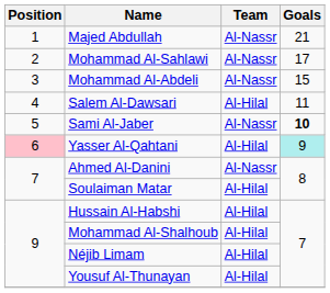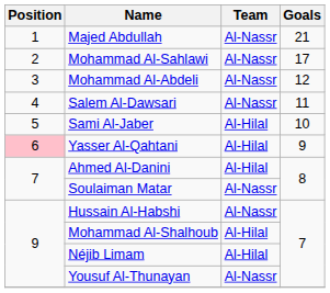 <table class="wikitable" style="text-align: center;">
 <tr>
 <th>Position</th>
 <th>Name</th>
 <th>Team</th>
 <th>Goals</th>
 </tr>
 <tr>
 <td rowspan="1">1</td>
 <td align="left"> <a href='#'>Majed Abdullah</a></td>
 <td align="left"><a href='#'>Al-Nassr</a></td>
 <td rowspan="1">21</td>
 </tr>
 <tr>
 <td rowspan="1">2</td>
 <td align="left"> <a href='#'>Mohammad Al-Sahlawi</a></td>
 <td align="left"><a href='#'>Al-Nassr</a></td>
 <td rowspan="1">17</td>
 </tr>
 <tr>
 <td rowspan="1">3</td>
 <td align="left"> <a href='#'>Mohammad Al-Abdeli</a></td>
 <td align="left"><a href='#'>Al-Nassr</a></td>
-<td rowspan="1">15</td>
+<td rowspan="1">12</td>
 </tr>
 <tr>
 <td rowspan="1">4</td>
 <td align="left"> <a href='#'>Salem Al-Dawsari</a></td>
-<td align="left"><a href='#'>Al-Hilal</a></td>
+<td align="left"><a href='#'>Al-Nassr</a></td>
 <td rowspan="1">11</td>
 </tr>
 <tr>
 <td rowspan="1">5</td>
 <td align="left"> <a href='#'>Sami Al-Jaber</a></td>
-<td align="left"><a href='#'>Al-Nassr</a></td>
-<td rowspan="1"><strong>10</strong></td>
+<td align="left"><a href='#'>Al-Hilal</a></td>
+<td rowspan="1">10</td>
 </tr>
 <tr>
 <td rowspan="1" style="background: pink;">6</td>
 <td align="left"> <a href='#'>Yasser Al-Qahtani</a></td>
 <td align="left"><a href='#'>Al-Hilal</a></td>
-<td rowspan="1" style="background: paleturquoise;">9</td>
+<td rowspan="1">9</td>
 </tr>
 <tr>
 <td rowspan="2">7</td>
 <td align="left"> <a href='#'>Ahmed Al-Danini</a></td>
-<td align="left"><a href='#'>Al-Nassr</a></td>
+<td align="left"><a href='#'>Al-Hilal</a></td>
 <td rowspan="2">8</td>
 </tr>
 <tr>
 <td align="left"> <a href='#'>Soulaiman Matar</a></td>
-<td align="left"><a href='#'>Al-Hilal</a></td>
+<td align="left"><a href='#'>Al-Nassr</a></td>
 </tr>
 <tr>
 <td rowspan="4">9</td>
 <td align="left"> <a href='#'>Hussain Al-Habshi</a></td>
-<td align="left"><a href='#'>Al-Hilal</a></td>
+<td align="left"><a href='#'>Al-Nassr</a></td>
 <td rowspan="4">7</td>
 </tr>
 <tr>
 <td align="left"> <a href='#'>Mohammad Al-Shalhoub</a></td>
 <td align="left"><a href='#'>Al-Hilal</a></td>
 </tr>
 <tr>
 <td align="left"> <a href='#'>Néjib Limam</a></td>
 <td align="left"><a href='#'>Al-Hilal</a></td>
 </tr>
 <tr>
 <td align="left"> <a href='#'>Yousuf Al-Thunayan</a></td>
-<td align="left"><a href='#'>Al-Hilal</a></td>
+<td align="left"><a href='#'>Al-Nassr</a></td>
 </tr>
 <tr>
 </tr>
 </table>
